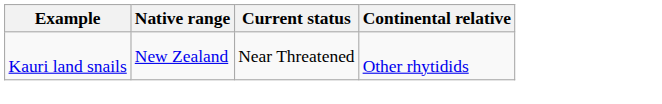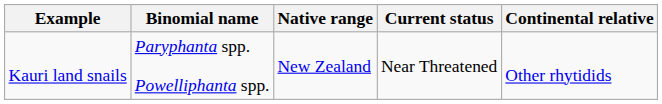 <table class=wikitable>
 <tr>
 <th>Example</th>
+<th>Binomial name</th>
 <th>Native range</th>
 <th>Current status</th>
 <th>Continental relative</th>
 </tr>
 <tr>
 <td><br><a href='#'>Kauri land snails</a></td>
+<td><em><a href='#'>Paryphanta</a></em> spp.<br><br><em><a href='#'>Powelliphanta</a></em> spp.</td>
 <td><a href='#'>New Zealand</a></td>
 <td>Near Threatened</td>
 <td><br><a href='#'>Other rhytidids</a></td>
 </tr>
 </table>
